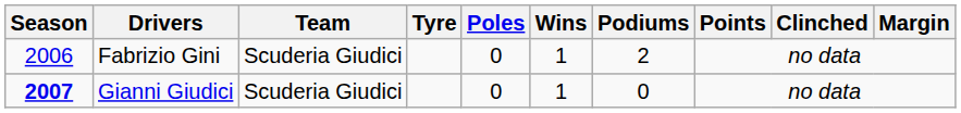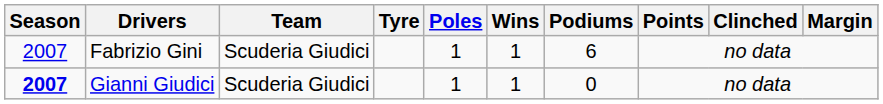 <table class="sortable wikitable" style="font-size:85%; text-align:center;">
 <tr>
 <th scope=col>Season</th>
 <th scope=col>Drivers</th>
 <th scope=col>Team</th>
 <th scope=col>Tyre</th>
 <th scope=col><a href='#'>Poles</a></th>
 <th scope=col>Wins</th>
 <th scope=col>Podiums</th>
 <th scope=col>Points</th>
 <th scope=col>Clinched</th>
 <th scope=col>Margin</th>
 </tr>
 <tr>
-<td><a href='#'>2006</a></td>
+<td><a href='#'>2007</a></td>
 <td align=left> Fabrizio Gini</td>
 <td align=left> Scuderia Giudici</td>
 <td></td>
-<td>0</td>
 <td>1</td>
-<td>2</td>
+<td>1</td>
+<td>6</td>
 <td colspan=3><em>no data</em></td>
 </tr>
 <tr>
 <td><strong><a href='#'>2007</a></strong></td>
 <td align=left> <a href='#'>Gianni Giudici</a></td>
 <td align=left> Scuderia Giudici</td>
 <td></td>
-<td>0</td>
+<td>1</td>
 <td>1</td>
 <td>0</td>
 <td colspan=3><em>no data</em></td>
 </tr>
 </table>
